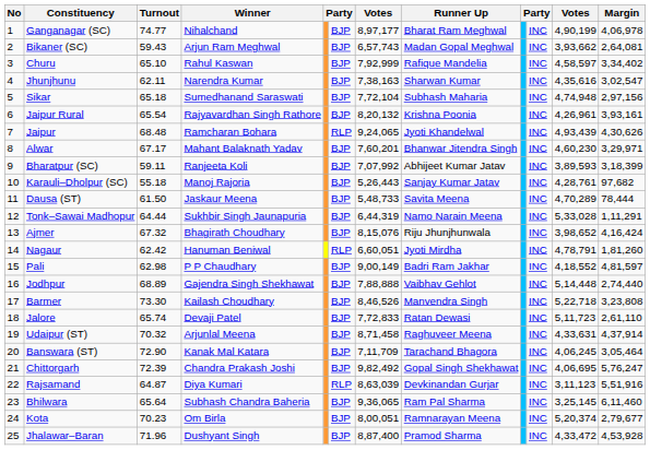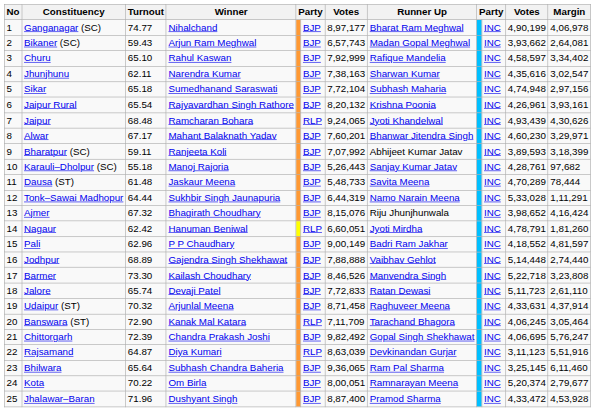 <table class="wikitable sortable">
 <tr>
 <th>No</th>
 <th>Constituency</th>
 <th>Turnout<strong></strong></th>
 <th>Winner</th>
 <th Colspan=2>Party</th>
 <th>Votes</th>
 <th>Runner Up</th>
 <th Colspan=2>Party</th>
 <th>Votes</th>
 <th>Margin</th>
 </tr>
 <tr>
 <td>1</td>
 <td><a href='#'>Ganganagar</a> (SC)</td>
 <td>74.77 </td>
 <td><a href='#'>Nihalchand</a></td>
 <td bgcolor=#FF9933></td>
 <td><a href='#'>BJP</a></td>
 <td>8,97,177</td>
 <td><a href='#'>Bharat Ram Meghwal</a></td>
 <td bgcolor=#00BFFF></td>
 <td><a href='#'>INC</a></td>
 <td>4,90,199</td>
 <td>4,06,978</td>
 </tr>
 <tr>
 <td>2</td>
 <td><a href='#'>Bikaner</a> (SC)</td>
 <td>59.43 </td>
 <td><a href='#'>Arjun Ram Meghwal</a></td>
 <td bgcolor=#FF9933></td>
 <td><a href='#'>BJP</a></td>
 <td>6,57,743</td>
 <td><a href='#'>Madan Gopal Meghwal</a></td>
 <td bgcolor=#00BFFF></td>
 <td><a href='#'>INC</a></td>
 <td>3,93,662</td>
 <td>2,64,081</td>
 </tr>
 <tr>
 <td>3</td>
 <td><a href='#'>Churu</a></td>
 <td>65.10 </td>
 <td><a href='#'>Rahul Kaswan</a></td>
 <td bgcolor=#FF9933></td>
 <td><a href='#'>BJP</a></td>
 <td>7,92,999</td>
 <td><a href='#'>Rafique Mandelia</a></td>
 <td bgcolor=#00BFFF></td>
 <td><a href='#'>INC</a></td>
 <td>4,58,597</td>
 <td>3,34,402</td>
 </tr>
 <tr>
 <td>4</td>
 <td><a href='#'>Jhunjhunu</a></td>
 <td>62.11 </td>
 <td><a href='#'>Narendra Kumar</a></td>
 <td bgcolor=#FF9933></td>
 <td><a href='#'>BJP</a></td>
 <td>7,38,163</td>
 <td><a href='#'>Sharwan Kumar</a></td>
 <td bgcolor=#00BFFF></td>
 <td><a href='#'>INC</a></td>
 <td>4,35,616</td>
 <td>3,02,547</td>
 </tr>
 <tr>
 <td>5</td>
 <td><a href='#'>Sikar</a></td>
 <td>65.18 </td>
 <td><a href='#'>Sumedhanand Saraswati</a></td>
 <td bgcolor=#FF9933></td>
 <td><a href='#'>BJP</a></td>
 <td>7,72,104</td>
 <td><a href='#'>Subhash Maharia</a></td>
 <td bgcolor=#00BFFF></td>
 <td><a href='#'>INC</a></td>
 <td>4,74,948</td>
 <td>2,97,156</td>
 </tr>
 <tr>
 <td>6</td>
 <td><a href='#'>Jaipur Rural</a></td>
 <td>65.54 </td>
 <td><a href='#'>Rajyavardhan Singh Rathore</a></td>
 <td bgcolor=#FF9933></td>
 <td><a href='#'>BJP</a></td>
 <td>8,20,132</td>
 <td><a href='#'>Krishna Poonia</a></td>
 <td bgcolor=#00BFFF></td>
 <td><a href='#'>INC</a></td>
 <td>4,26,961</td>
 <td>3,93,161</td>
 </tr>
 <tr>
 <td>7</td>
 <td><a href='#'>Jaipur</a></td>
 <td>68.48 </td>
 <td><a href='#'>Ramcharan Bohara</a></td>
 <td bgcolor=#FF9933></td>
 <td><a href='#'>RLP</a></td>
 <td>9,24,065</td>
 <td><a href='#'>Jyoti Khandelwal</a></td>
 <td bgcolor=#00BFFF></td>
 <td><a href='#'>INC</a></td>
 <td>4,93,439</td>
 <td>4,30,626</td>
 </tr>
 <tr>
 <td>8</td>
 <td><a href='#'>Alwar</a></td>
 <td>67.17 </td>
 <td><a href='#'>Mahant Balaknath Yadav</a></td>
 <td bgcolor=#FF9933></td>
 <td><a href='#'>BJP</a></td>
 <td>7,60,201</td>
 <td><a href='#'>Bhanwar Jitendra Singh</a></td>
 <td bgcolor=#00BFFF></td>
 <td><a href='#'>INC</a></td>
 <td>4,60,230</td>
 <td>3,29,971</td>
 </tr>
 <tr>
 <td>9</td>
 <td><a href='#'>Bharatpur</a> (SC)</td>
 <td>59.11 </td>
 <td><a href='#'>Ranjeeta Koli</a></td>
 <td bgcolor=#FF9933></td>
 <td><a href='#'>BJP</a></td>
 <td>7,07,992</td>
 <td>Abhijeet Kumar Jatav</td>
 <td bgcolor=#00BFFF></td>
 <td><a href='#'>INC</a></td>
 <td>3,89,593</td>
 <td>3,18,399</td>
 </tr>
 <tr>
 <td>10</td>
 <td><a href='#'>Karauli–Dholpur</a> (SC)</td>
 <td>55.18 </td>
 <td><a href='#'>Manoj Rajoria</a></td>
 <td bgcolor=#FF9933></td>
 <td><a href='#'>BJP</a></td>
 <td>5,26,443</td>
 <td><a href='#'>Sanjay Kumar Jatav</a></td>
 <td bgcolor=#00BFFF></td>
 <td><a href='#'>INC</a></td>
 <td>4,28,761</td>
 <td>97,682</td>
 </tr>
 <tr>
 <td>11</td>
 <td><a href='#'>Dausa</a> (ST)</td>
-<td>61.50 </td>
+<td>61.48 </td>
 <td><a href='#'>Jaskaur Meena</a></td>
 <td bgcolor=#FF9933></td>
 <td><a href='#'>BJP</a></td>
 <td>5,48,733</td>
 <td><a href='#'>Savita Meena</a></td>
 <td bgcolor=#00BFFF></td>
 <td><a href='#'>INC</a></td>
 <td>4,70,289</td>
 <td>78,444</td>
 </tr>
 <tr>
 <td>12</td>
 <td><a href='#'>Tonk–Sawai Madhopur</a></td>
 <td>64.44 </td>
 <td><a href='#'>Sukhbir Singh Jaunapuria</a></td>
 <td bgcolor=#FF9933></td>
 <td><a href='#'>BJP</a></td>
 <td>6,44,319</td>
 <td><a href='#'>Namo Narain Meena</a></td>
 <td bgcolor=#00BFFF></td>
 <td><a href='#'>INC</a></td>
 <td>5,33,028</td>
 <td>1,11,291</td>
 </tr>
 <tr>
 <td>13</td>
 <td><a href='#'>Ajmer</a></td>
 <td>67.32 </td>
 <td><a href='#'>Bhagirath Choudhary</a></td>
 <td bgcolor=#FF9933></td>
 <td><a href='#'>BJP</a></td>
 <td>8,15,076</td>
 <td>Riju Jhunjhunwala</td>
 <td bgcolor=#00BFFF></td>
 <td><a href='#'>INC</a></td>
 <td>3,98,652</td>
 <td>4,16,424</td>
 </tr>
 <tr>
 <td>14</td>
 <td><a href='#'>Nagaur</a></td>
 <td>62.42 </td>
 <td><a href='#'>Hanuman Beniwal</a></td>
 <td bgcolor=#FFFF00></td>
 <td><a href='#'>RLP</a></td>
 <td>6,60,051</td>
 <td><a href='#'>Jyoti Mirdha</a></td>
 <td bgcolor=#00BFFF></td>
 <td><a href='#'>INC</a></td>
 <td>4,78,791</td>
 <td>1,81,260</td>
 </tr>
 <tr>
 <td>15</td>
 <td><a href='#'>Pali</a></td>
-<td>62.98 </td>
+<td>62.96 </td>
 <td><a href='#'>P P Chaudhary</a></td>
 <td bgcolor=#FF9933></td>
 <td><a href='#'>BJP</a></td>
 <td>9,00,149</td>
 <td><a href='#'>Badri Ram Jakhar</a></td>
 <td bgcolor=#00BFFF></td>
 <td><a href='#'>INC</a></td>
 <td>4,18,552</td>
 <td>4,81,597</td>
 </tr>
 <tr>
 <td>16</td>
 <td><a href='#'>Jodhpur</a></td>
 <td>68.89 </td>
 <td><a href='#'>Gajendra Singh Shekhawat</a></td>
 <td bgcolor=#FF9933></td>
 <td><a href='#'>BJP</a></td>
 <td>7,88,888</td>
 <td><a href='#'>Vaibhav Gehlot</a></td>
 <td bgcolor=#00BFFF></td>
 <td><a href='#'>INC</a></td>
 <td>5,14,448</td>
 <td>2,74,440</td>
 </tr>
 <tr>
 <td>17</td>
 <td><a href='#'>Barmer</a></td>
 <td>73.30 </td>
 <td><a href='#'>Kailash Choudhary</a></td>
 <td bgcolor=#FF9933></td>
 <td><a href='#'>BJP</a></td>
 <td>8,46,526</td>
 <td><a href='#'>Manvendra Singh</a></td>
 <td bgcolor=#00BFFF></td>
 <td><a href='#'>INC</a></td>
 <td>5,22,718</td>
 <td>3,23,808</td>
 </tr>
 <tr>
 <td>18</td>
 <td><a href='#'>Jalore</a></td>
 <td>65.74 </td>
 <td><a href='#'>Devaji Patel</a></td>
 <td bgcolor=#FF9933></td>
 <td><a href='#'>BJP</a></td>
 <td>7,72,833</td>
 <td><a href='#'>Ratan Dewasi</a></td>
 <td bgcolor=#00BFFF></td>
 <td><a href='#'>INC</a></td>
 <td>5,11,723</td>
 <td>2,61,110</td>
 </tr>
 <tr>
 <td>19</td>
 <td><a href='#'>Udaipur</a> (ST)</td>
 <td>70.32 </td>
 <td><a href='#'>Arjunlal Meena</a></td>
 <td bgcolor=#FF9933></td>
 <td><a href='#'>BJP</a></td>
 <td>8,71,458</td>
 <td><a href='#'>Raghuveer Meena</a></td>
 <td bgcolor=#00BFFF></td>
 <td><a href='#'>INC</a></td>
 <td>4,33,631</td>
 <td>4,37,914</td>
 </tr>
 <tr>
 <td>20</td>
 <td><a href='#'>Banswara</a> (ST)</td>
 <td>72.90 </td>
 <td><a href='#'>Kanak Mal Katara</a></td>
 <td bgcolor=#FF9933></td>
-<td><a href='#'>BJP</a></td>
+<td><a href='#'>RLP</a></td>
 <td>7,11,709</td>
 <td><a href='#'>Tarachand Bhagora</a></td>
 <td bgcolor=#00BFFF></td>
 <td><a href='#'>INC</a></td>
 <td>4,06,245</td>
 <td>3,05,464</td>
 </tr>
 <tr>
 <td>21</td>
 <td><a href='#'>Chittorgarh</a></td>
 <td>72.39 </td>
 <td><a href='#'>Chandra Prakash Joshi</a></td>
 <td bgcolor=#FF9933></td>
 <td><a href='#'>BJP</a></td>
 <td>9,82,492</td>
 <td><a href='#'>Gopal Singh Shekhawat</a></td>
 <td bgcolor=#00BFFF></td>
 <td><a href='#'>INC</a></td>
 <td>4,06,695</td>
 <td>5,76,247</td>
 </tr>
 <tr>
 <td>22</td>
 <td><a href='#'>Rajsamand</a></td>
 <td>64.87 </td>
 <td><a href='#'>Diya Kumari</a></td>
 <td bgcolor=#FF9933></td>
 <td><a href='#'>RLP</a></td>
 <td>8,63,039</td>
 <td><a href='#'>Devkinandan Gurjar</a></td>
 <td bgcolor=#00BFFF></td>
 <td><a href='#'>INC</a></td>
 <td>3,11,123</td>
 <td>5,51,916</td>
 </tr>
 <tr>
 <td>23</td>
 <td><a href='#'>Bhilwara</a></td>
 <td>65.64 </td>
 <td><a href='#'>Subhash Chandra Baheria</a></td>
 <td bgcolor=#FF9933></td>
 <td><a href='#'>BJP</a></td>
 <td>9,36,065</td>
 <td><a href='#'>Ram Pal Sharma</a></td>
 <td bgcolor=#00BFFF></td>
 <td><a href='#'>INC</a></td>
 <td>3,25,145</td>
 <td>6,11,460</td>
 </tr>
 <tr>
 <td>24</td>
 <td><a href='#'>Kota</a></td>
-<td>70.23 </td>
+<td>70.22 </td>
 <td><a href='#'>Om Birla</a></td>
 <td bgcolor=#FF9933></td>
 <td><a href='#'>BJP</a></td>
 <td>8,00,051</td>
 <td><a href='#'>Ramnarayan Meena</a></td>
 <td bgcolor=#00BFFF></td>
 <td><a href='#'>INC</a></td>
 <td>5,20,374</td>
 <td>2,79,677</td>
 </tr>
 <tr>
 <td>25</td>
 <td><a href='#'>Jhalawar–Baran</a></td>
 <td>71.96 </td>
 <td><a href='#'>Dushyant Singh</a></td>
 <td bgcolor=#FF9933></td>
 <td><a href='#'>BJP</a></td>
 <td>8,87,400</td>
 <td><a href='#'>Pramod Sharma</a></td>
 <td bgcolor=#00BFFF></td>
 <td><a href='#'>INC</a></td>
 <td>4,33,472</td>
 <td>4,53,928</td>
 </tr>
 </table>
